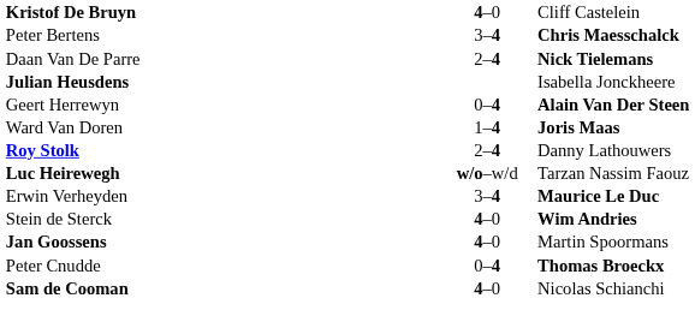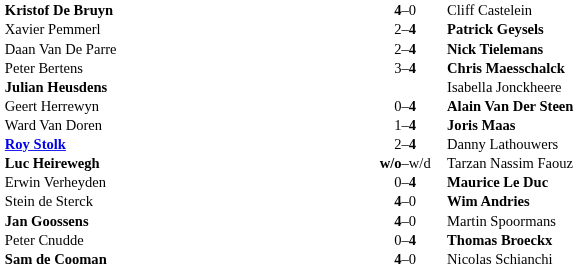 <table width="100%" cellspacing="1">
 <tr>
 <th width=45%></th>
 <th width=10%></th>
 <th width=45%></th>
 </tr>
 <tr>
 <td> <strong>Kristof De Bruyn</strong></td>
 <td align="center"><strong>4</strong>–0</td>
 <td> Cliff Castelein</td>
 </tr>
 <tr>
-<td> Peter Bertens</td>
-<td align="center">3–<strong>4</strong></td>
-<td> <strong>Chris Maesschalck</strong></td>
+<td> Xavier Pemmerl</td>
+<td align="center">2–<strong>4</strong></td>
+<td> <strong>Patrick Geysels</strong></td>
 </tr>
 <tr>
 <td> Daan Van De Parre</td>
 <td align="center">2–<strong>4</strong></td>
 <td> <strong>Nick Tielemans</strong></td>
+</tr>
+<tr>
+<td> Peter Bertens</td>
+<td align="center">3–<strong>4</strong></td>
+<td> <strong>Chris Maesschalck</strong></td>
 </tr>
 <tr>
 <td> <strong>Julian Heusdens</strong></td>
 <td align="center"></td>
 <td> Isabella Jonckheere</td>
 </tr>
 <tr>
 <td> Geert Herrewyn</td>
 <td align="center">0–<strong>4</strong></td>
 <td> <strong>Alain Van Der Steen</strong></td>
 </tr>
 <tr>
 <td> Ward Van Doren</td>
 <td align="center">1–<strong>4</strong></td>
 <td> <strong>Joris Maas</strong></td>
 </tr>
 <tr>
 <td> <strong><a href='#'>Roy Stolk</a></strong></td>
 <td align="center">2–<strong>4</strong></td>
 <td> Danny Lathouwers</td>
 </tr>
 <tr>
 <td> <strong>Luc Heirewegh</strong></td>
 <td align="center"><strong>w/o</strong>–w/d</td>
 <td> Tarzan Nassim Faouz</td>
 </tr>
 <tr>
 <td> Erwin Verheyden</td>
-<td align="center">3–<strong>4</strong></td>
+<td align="center">0–<strong>4</strong></td>
 <td> <strong>Maurice Le Duc</strong></td>
 </tr>
 <tr>
 <td> Stein de Sterck</td>
 <td align="center"><strong>4</strong>–0</td>
 <td> <strong>Wim Andries</strong></td>
 </tr>
 <tr>
 <td> <strong>Jan Goossens</strong></td>
 <td align="center"><strong>4</strong>–0</td>
 <td> Martin Spoormans</td>
 </tr>
 <tr>
 <td> Peter Cnudde</td>
 <td align="center">0–<strong>4</strong></td>
 <td> <strong>Thomas Broeckx</strong></td>
 </tr>
 <tr>
 <td> <strong>Sam de Cooman</strong></td>
 <td align="center"><strong>4</strong>–0</td>
 <td> Nicolas Schianchi</td>
 </tr>
 </table>
